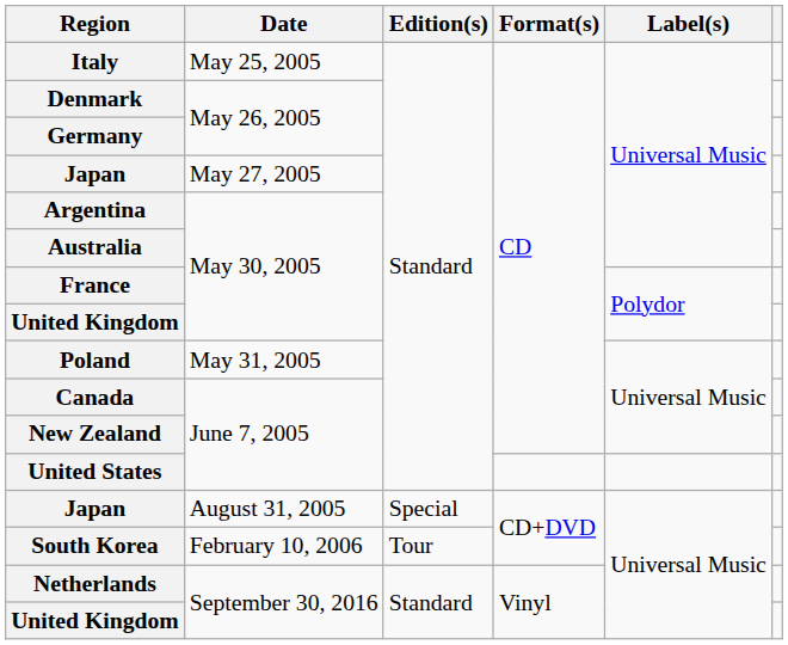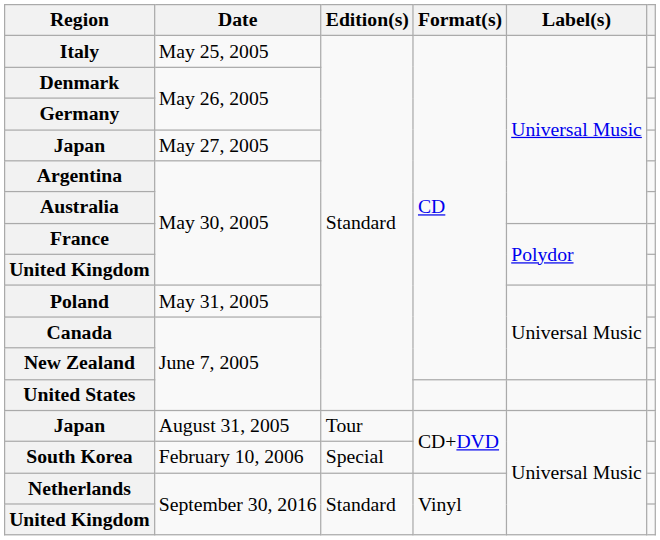 <table class="wikitable plainrowheaders">
 <tr>
 <th scope="col">Region</th>
 <th scope="col">Date</th>
 <th scope="col">Edition(s)</th>
 <th scope="col">Format(s)</th>
 <th scope="col">Label(s)</th>
 <th scope="col"></th>
 </tr>
 <tr>
 <th scope="row">Italy</th>
 <td>May 25, 2005</td>
 <td rowspan="12">Standard</td>
 <td rowspan="11"><a href='#'>CD</a></td>
 <td rowspan="6"><a href='#'>Universal Music</a></td>
 <td></td>
 </tr>
 <tr>
 <th scope="row">Denmark</th>
 <td rowspan="2">May 26, 2005</td>
 <td></td>
 </tr>
 <tr>
 <th scope="row">Germany</th>
 <td></td>
 </tr>
 <tr>
 <th scope="row">Japan</th>
 <td>May 27, 2005</td>
 <td></td>
 </tr>
 <tr>
 <th scope="row">Argentina</th>
 <td rowspan="4">May 30, 2005</td>
 <td></td>
 </tr>
 <tr>
 <th scope="row">Australia</th>
 <td></td>
 </tr>
 <tr>
 <th scope="row">France</th>
 <td rowspan="2"><a href='#'>Polydor</a></td>
 <td></td>
 </tr>
 <tr>
 <th scope="row">United Kingdom</th>
 <td></td>
 </tr>
 <tr>
 <th scope="row">Poland</th>
 <td>May 31, 2005</td>
 <td rowspan="3">Universal Music</td>
 <td></td>
 </tr>
 <tr>
 <th scope="row">Canada</th>
 <td rowspan="3">June 7, 2005</td>
 <td></td>
 </tr>
 <tr>
 <th scope="row">New Zealand</th>
 <td></td>
 </tr>
 <tr>
 <th scope="row">United States</th>
 <td></td>
 <td></td>
 <td></td>
 </tr>
 <tr>
 <th scope="row">Japan</th>
 <td>August 31, 2005</td>
-<td>Special</td>
+<td>Tour</td>
 <td rowspan="2">CD+<a href='#'>DVD</a></td>
 <td rowspan="4">Universal Music</td>
 <td></td>
 </tr>
 <tr>
 <th scope="row">South Korea</th>
 <td>February 10, 2006</td>
-<td>Tour</td>
+<td>Special</td>
 <td></td>
 </tr>
 <tr>
 <th scope="row">Netherlands</th>
 <td rowspan="2">September 30, 2016</td>
 <td rowspan="2">Standard</td>
 <td rowspan="2">Vinyl</td>
 <td></td>
 </tr>
 <tr>
 <th scope="row">United Kingdom</th>
 <td></td>
 </tr>
 </table>
